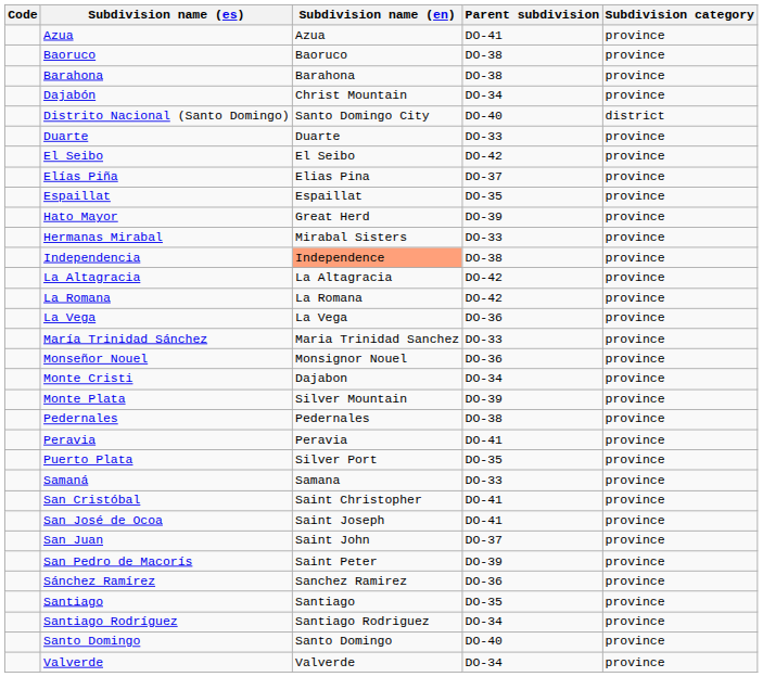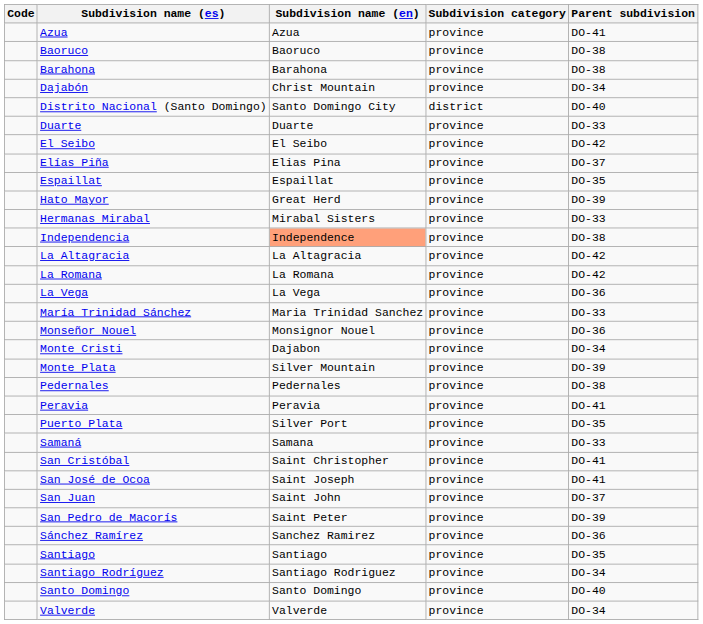 <table class="wikitable sortable">
 <tr>
 <th>Code</th>
 <th>Subdivision name (<a href='#'>es</a>)</th>
 <th>Subdivision name (<a href='#'>en</a>)</th>
+<th>Subdivision category</th>
 <th>Parent subdivision</th>
-<th>Subdivision category</th>
 </tr>
 <tr>
 <td></td>
 <td><a href='#'>Azua</a></td>
 <td>Azua</td>
+<td>province</td>
 <td>DO-41</td>
-<td>province</td>
 </tr>
 <tr>
 <td></td>
 <td><a href='#'>Baoruco</a></td>
 <td>Baoruco</td>
+<td>province</td>
 <td>DO-38</td>
-<td>province</td>
 </tr>
 <tr>
 <td></td>
 <td><a href='#'>Barahona</a></td>
 <td>Barahona</td>
+<td>province</td>
 <td>DO-38</td>
-<td>province</td>
 </tr>
 <tr>
 <td></td>
 <td><a href='#'>Dajabón</a></td>
 <td>Christ Mountain</td>
+<td>province</td>
 <td>DO-34</td>
-<td>province</td>
 </tr>
 <tr>
 <td></td>
 <td><a href='#'>Distrito Nacional</a> (Santo Domingo)</td>
 <td>Santo Domingo City</td>
+<td>district</td>
 <td>DO-40</td>
-<td>district</td>
 </tr>
 <tr>
 <td></td>
 <td><a href='#'>Duarte</a></td>
 <td>Duarte</td>
+<td>province</td>
 <td>DO-33</td>
-<td>province</td>
 </tr>
 <tr>
 <td></td>
 <td><a href='#'>El Seibo</a></td>
 <td>El Seibo</td>
+<td>province</td>
 <td>DO-42</td>
-<td>province</td>
 </tr>
 <tr>
 <td></td>
 <td><a href='#'>Elías Piña</a></td>
 <td>Elias Pina</td>
+<td>province</td>
 <td>DO-37</td>
-<td>province</td>
 </tr>
 <tr>
 <td></td>
 <td><a href='#'>Espaillat</a></td>
 <td>Espaillat</td>
+<td>province</td>
 <td>DO-35</td>
-<td>province</td>
 </tr>
 <tr>
 <td></td>
 <td><a href='#'>Hato Mayor</a></td>
 <td>Great Herd</td>
+<td>province</td>
 <td>DO-39</td>
-<td>province</td>
 </tr>
 <tr>
 <td></td>
 <td><a href='#'>Hermanas Mirabal</a></td>
 <td>Mirabal Sisters</td>
+<td>province</td>
 <td>DO-33</td>
-<td>province</td>
 </tr>
 <tr>
 <td></td>
 <td><a href='#'>Independencia</a></td>
 <td style="background: lightsalmon;">Independence</td>
+<td>province</td>
 <td>DO-38</td>
-<td>province</td>
 </tr>
 <tr>
 <td></td>
 <td><a href='#'>La Altagracia</a></td>
 <td>La Altagracia</td>
+<td>province</td>
 <td>DO-42</td>
-<td>province</td>
 </tr>
 <tr>
 <td></td>
 <td><a href='#'>La Romana</a></td>
 <td>La Romana</td>
+<td>province</td>
 <td>DO-42</td>
-<td>province</td>
 </tr>
 <tr>
 <td></td>
 <td><a href='#'>La Vega</a></td>
 <td>La Vega</td>
+<td>province</td>
 <td>DO-36</td>
-<td>province</td>
 </tr>
 <tr>
 <td></td>
 <td><a href='#'>María Trinidad Sánchez</a></td>
 <td>Maria Trinidad Sanchez</td>
+<td>province</td>
 <td>DO-33</td>
-<td>province</td>
 </tr>
 <tr>
 <td></td>
 <td><a href='#'>Monseñor Nouel</a></td>
 <td>Monsignor Nouel</td>
+<td>province</td>
 <td>DO-36</td>
-<td>province</td>
 </tr>
 <tr>
 <td></td>
 <td><a href='#'>Monte Cristi</a></td>
 <td>Dajabon</td>
+<td>province</td>
 <td>DO-34</td>
-<td>province</td>
 </tr>
 <tr>
 <td></td>
 <td><a href='#'>Monte Plata</a></td>
 <td>Silver Mountain</td>
+<td>province</td>
 <td>DO-39</td>
-<td>province</td>
 </tr>
 <tr>
 <td></td>
 <td><a href='#'>Pedernales</a></td>
 <td>Pedernales</td>
+<td>province</td>
 <td>DO-38</td>
-<td>province</td>
 </tr>
 <tr>
 <td></td>
 <td><a href='#'>Peravia</a></td>
 <td>Peravia</td>
+<td>province</td>
 <td>DO-41</td>
-<td>province</td>
 </tr>
 <tr>
 <td></td>
 <td><a href='#'>Puerto Plata</a></td>
 <td>Silver Port</td>
+<td>province</td>
 <td>DO-35</td>
-<td>province</td>
 </tr>
 <tr>
 <td></td>
 <td><a href='#'>Samaná</a></td>
 <td>Samana</td>
+<td>province</td>
 <td>DO-33</td>
-<td>province</td>
 </tr>
 <tr>
 <td></td>
 <td><a href='#'>San Cristóbal</a></td>
 <td>Saint Christopher</td>
+<td>province</td>
 <td>DO-41</td>
-<td>province</td>
 </tr>
 <tr>
 <td></td>
 <td><a href='#'>San José de Ocoa</a></td>
 <td>Saint Joseph</td>
+<td>province</td>
 <td>DO-41</td>
-<td>province</td>
 </tr>
 <tr>
 <td></td>
 <td><a href='#'>San Juan</a></td>
 <td>Saint John</td>
+<td>province</td>
 <td>DO-37</td>
-<td>province</td>
 </tr>
 <tr>
 <td></td>
 <td><a href='#'>San Pedro de Macorís</a></td>
 <td>Saint Peter</td>
+<td>province</td>
 <td>DO-39</td>
-<td>province</td>
 </tr>
 <tr>
 <td></td>
 <td><a href='#'>Sánchez Ramírez</a></td>
 <td>Sanchez Ramirez</td>
+<td>province</td>
 <td>DO-36</td>
-<td>province</td>
 </tr>
 <tr>
 <td></td>
 <td><a href='#'>Santiago</a></td>
 <td>Santiago</td>
+<td>province</td>
 <td>DO-35</td>
-<td>province</td>
 </tr>
 <tr>
 <td></td>
 <td><a href='#'>Santiago Rodríguez</a></td>
 <td>Santiago Rodriguez</td>
+<td>province</td>
 <td>DO-34</td>
-<td>province</td>
 </tr>
 <tr>
 <td></td>
 <td><a href='#'>Santo Domingo</a></td>
 <td>Santo Domingo</td>
+<td>province</td>
 <td>DO-40</td>
-<td>province</td>
 </tr>
 <tr>
 <td></td>
 <td><a href='#'>Valverde</a></td>
 <td>Valverde</td>
+<td>province</td>
 <td>DO-34</td>
-<td>province</td>
 </tr>
 </table>
